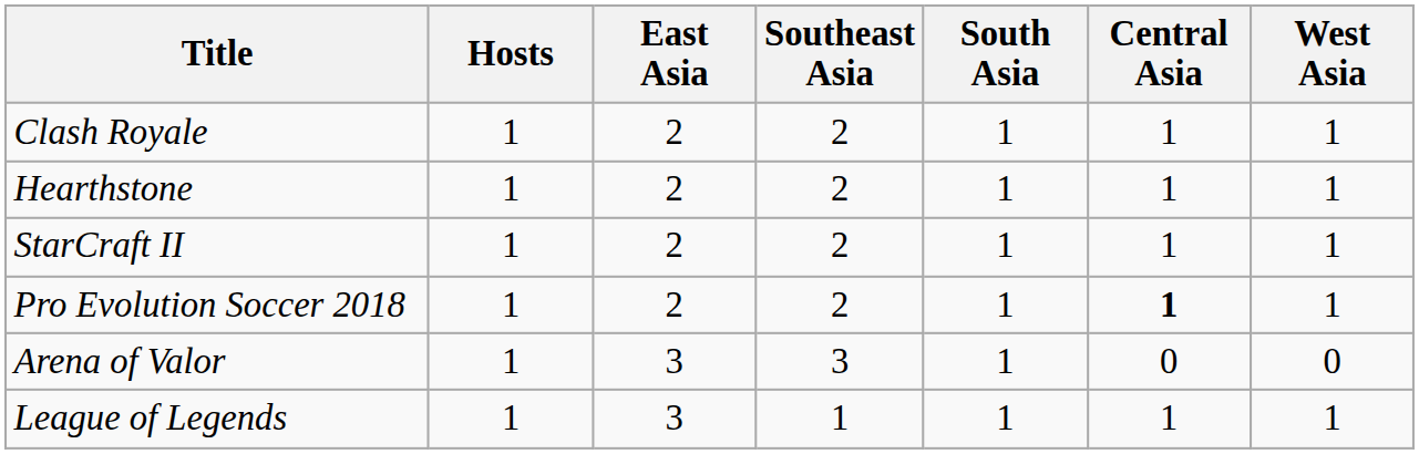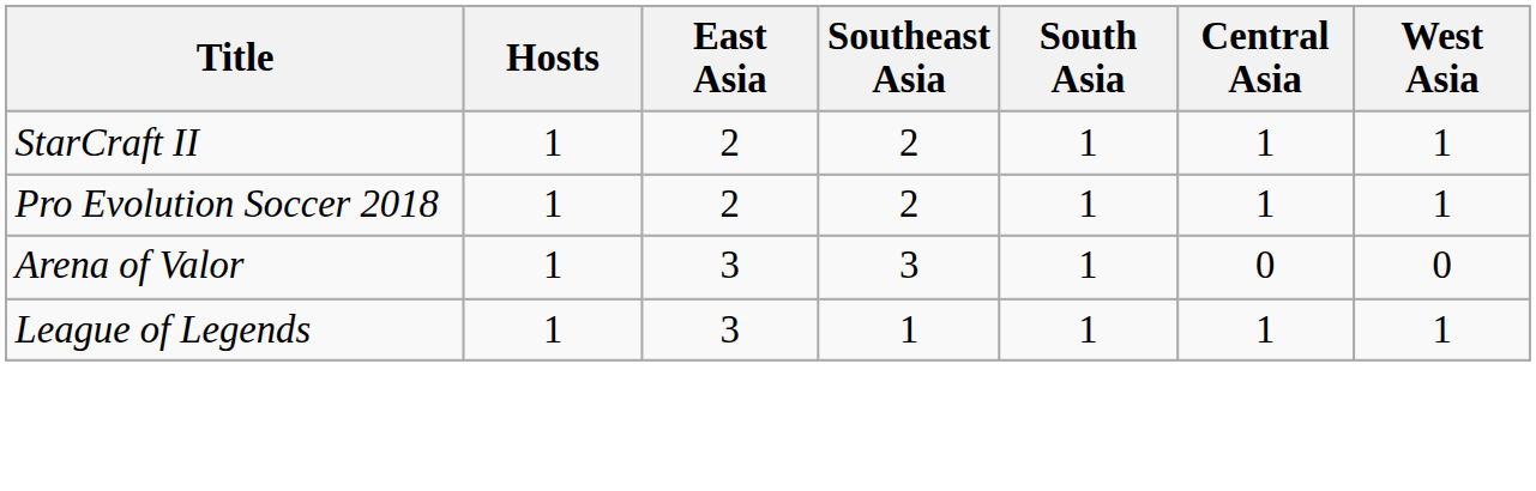 <table class="wikitable" style="text-align:center;">
 <tr>
 <th width=180>Title</th>
 <th width=65>Hosts</th>
 <th width=65>East<br>Asia</th>
 <th width=65>Southeast<br>Asia</th>
 <th width=65>South<br>Asia</th>
 <th width=65>Central<br>Asia</th>
 <th width=65>West<br>Asia</th>
-</tr>
-<tr>
-<td align=left><em>Clash Royale</em></td>
-<td>1</td>
-<td>2</td>
-<td>2</td>
-<td>1</td>
-<td>1</td>
-<td>1</td>
-</tr>
-<tr>
-<td align=left><em>Hearthstone</em></td>
-<td>1</td>
-<td>2</td>
-<td>2</td>
-<td>1</td>
-<td>1</td>
-<td>1</td>
 </tr>
 <tr>
 <td align=left><em>StarCraft II</em></td>
 <td>1</td>
 <td>2</td>
 <td>2</td>
 <td>1</td>
 <td>1</td>
 <td>1</td>
 </tr>
 <tr>
 <td align=left><em>Pro Evolution Soccer 2018</em></td>
 <td>1</td>
 <td>2</td>
 <td>2</td>
 <td>1</td>
-<td><strong>1</strong></td>
+<td>1</td>
 <td>1</td>
 </tr>
 <tr>
 <td align=left><em>Arena of Valor</em></td>
 <td>1</td>
 <td>3</td>
 <td>3</td>
 <td>1</td>
 <td>0</td>
 <td>0</td>
 </tr>
 <tr>
 <td align=left><em>League of Legends</em></td>
 <td>1</td>
 <td>3</td>
 <td>1</td>
 <td>1</td>
 <td>1</td>
 <td>1</td>
 </tr>
 </table>
